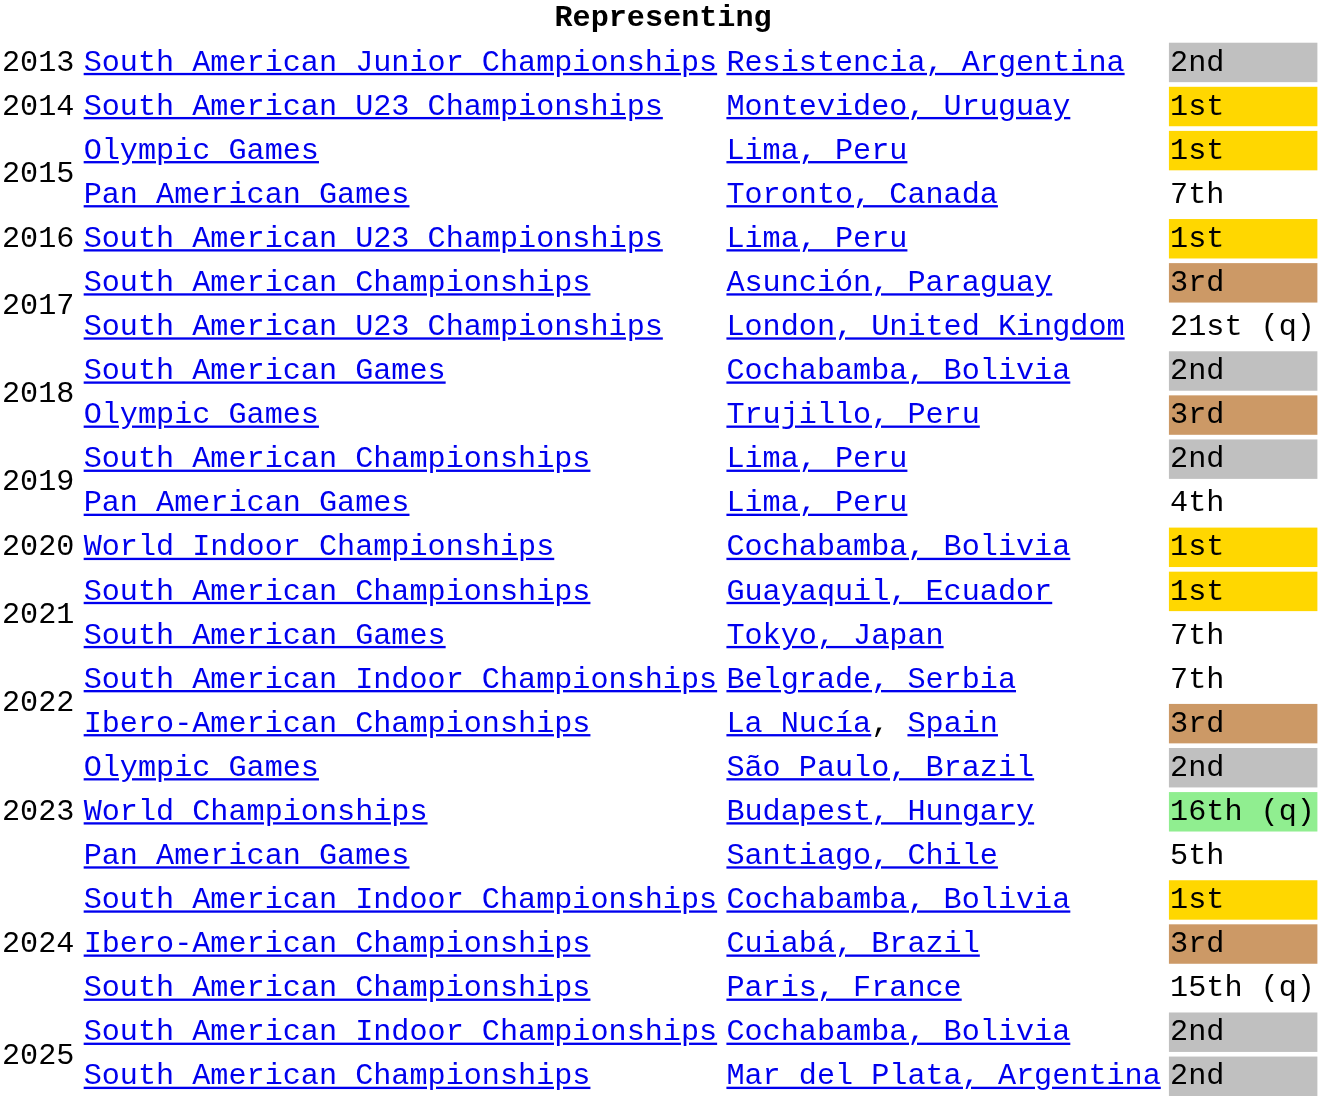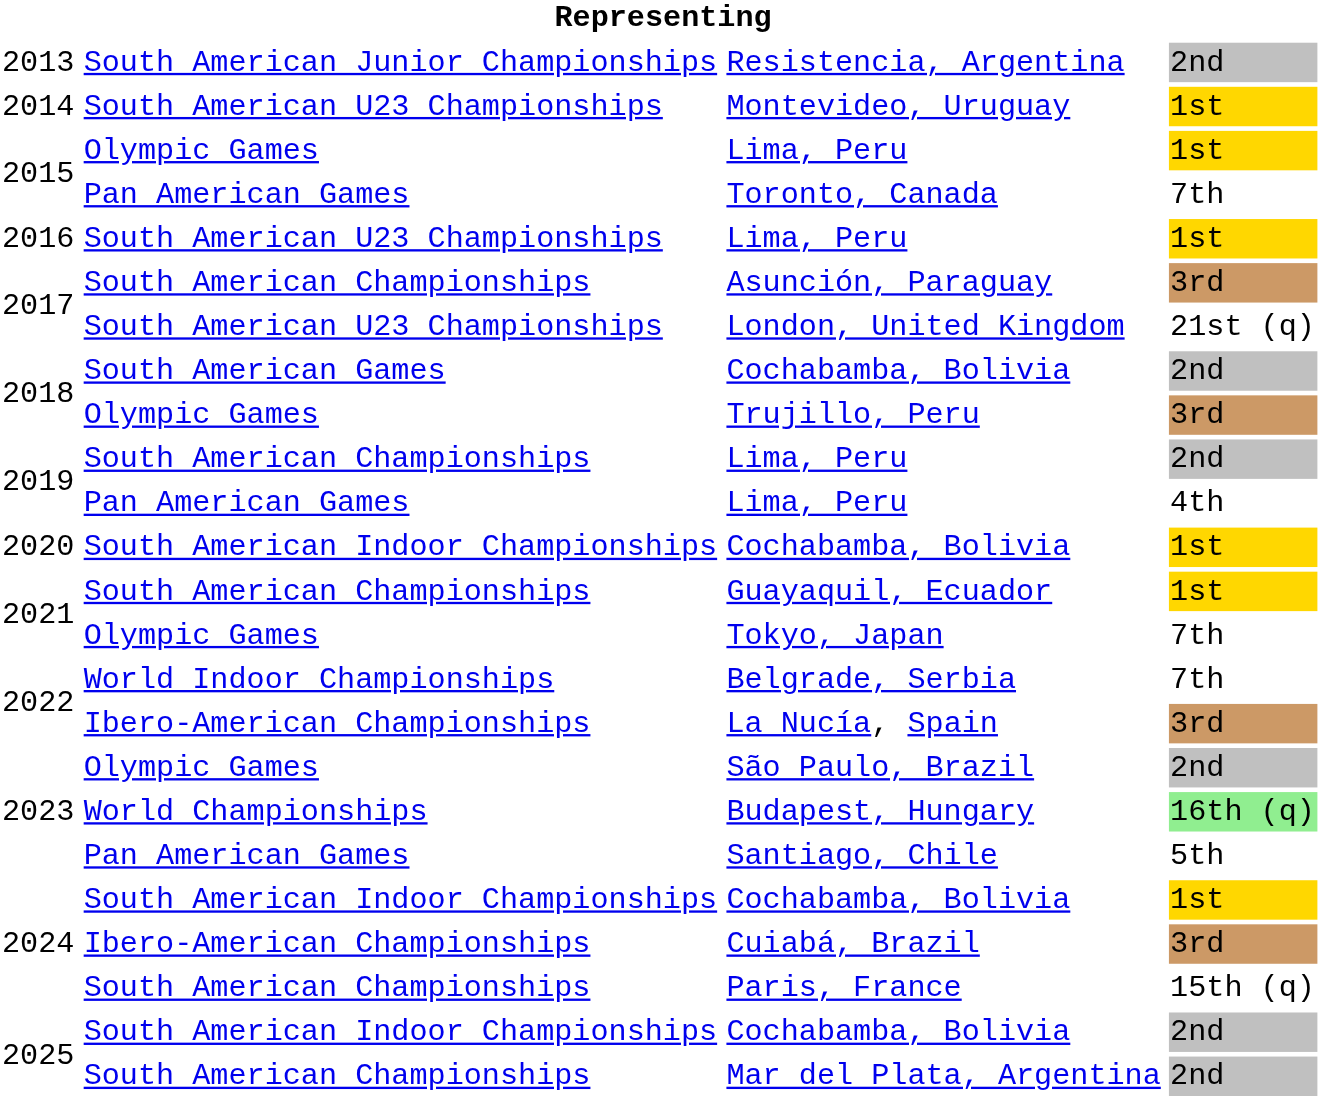 <table>
 <tr>
 <th colspan="5">Representing </th>
 </tr>
 <tr>
 <td>2013</td>
 <td><a href='#'>South American Junior Championships</a></td>
 <td><a href='#'>Resistencia, Argentina</a></td>
 <td bgcolor=silver>2nd</td>
 <td></td>
 </tr>
 <tr>
 <td>2014</td>
 <td><a href='#'>South American U23 Championships</a></td>
 <td><a href='#'>Montevideo, Uruguay</a></td>
 <td bgcolor=gold>1st</td>
 <td><a href='#'></a></td>
 </tr>
 <tr>
 <td rowspan=2>2015</td>
 <td><a href='#'>Olympic Games</a></td>
 <td><a href='#'>Lima, Peru</a></td>
 <td bgcolor=gold>1st</td>
 <td><a href='#'></a></td>
 </tr>
 <tr>
 <td><a href='#'>Pan American Games</a></td>
 <td><a href='#'>Toronto, Canada</a></td>
 <td>7th</td>
 <td><a href='#'></a></td>
 </tr>
 <tr>
 <td>2016</td>
 <td><a href='#'>South American U23 Championships</a></td>
 <td><a href='#'>Lima, Peru</a></td>
 <td bgcolor=gold>1st</td>
 <td><a href='#'></a></td>
 </tr>
 <tr>
 <td rowspan=2>2017</td>
 <td><a href='#'>South American Championships</a></td>
 <td><a href='#'>Asunción, Paraguay</a></td>
 <td bgcolor=cc9966>3rd</td>
 <td><a href='#'></a></td>
 </tr>
 <tr>
 <td><a href='#'>South American U23 Championships</a></td>
 <td><a href='#'>London, United Kingdom</a></td>
 <td>21st (q)</td>
 <td><a href='#'></a></td>
 </tr>
 <tr>
 <td rowspan=2>2018</td>
 <td><a href='#'>South American Games</a></td>
 <td><a href='#'>Cochabamba, Bolivia</a></td>
 <td bgcolor=silver>2nd</td>
 <td><a href='#'></a></td>
 </tr>
 <tr>
 <td><a href='#'>Olympic Games</a></td>
 <td><a href='#'>Trujillo, Peru</a></td>
 <td bgcolor=cc9966>3rd</td>
 <td><a href='#'></a></td>
 </tr>
 <tr>
 <td rowspan=2>2019</td>
 <td><a href='#'>South American Championships</a></td>
 <td><a href='#'>Lima, Peru</a></td>
 <td bgcolor=silver>2nd</td>
 <td><a href='#'></a></td>
 </tr>
 <tr>
 <td><a href='#'>Pan American Games</a></td>
 <td><a href='#'>Lima, Peru</a></td>
 <td>4th</td>
 <td><a href='#'></a></td>
 </tr>
 <tr>
 <td>2020</td>
-<td><a href='#'>World Indoor Championships</a></td>
+<td><a href='#'>South American Indoor Championships</a></td>
 <td><a href='#'>Cochabamba, Bolivia</a></td>
 <td bgcolor=gold>1st</td>
 <td><a href='#'></a></td>
 </tr>
 <tr>
 <td rowspan=2>2021</td>
 <td><a href='#'>South American Championships</a></td>
 <td><a href='#'>Guayaquil, Ecuador</a></td>
 <td bgcolor=gold>1st</td>
 <td><a href='#'></a></td>
 </tr>
 <tr>
-<td><a href='#'>South American Games</a></td>
+<td><a href='#'>Olympic Games</a></td>
 <td><a href='#'>Tokyo, Japan</a></td>
 <td>7th</td>
 <td><a href='#'></a></td>
 </tr>
 <tr>
 <td rowspan=2>2022</td>
-<td><a href='#'>South American Indoor Championships</a></td>
+<td><a href='#'>World Indoor Championships</a></td>
 <td><a href='#'>Belgrade, Serbia</a></td>
 <td>7th</td>
 <td><a href='#'></a></td>
 </tr>
 <tr>
 <td><a href='#'>Ibero-American Championships</a></td>
 <td><a href='#'>La Nucía</a>, <a href='#'>Spain</a></td>
 <td bgcolor=cc9966>3rd</td>
 <td><a href='#'></a></td>
 </tr>
 <tr>
 <td rowspan=3>2023</td>
 <td><a href='#'>Olympic Games</a></td>
 <td><a href='#'>São Paulo, Brazil</a></td>
 <td bgcolor=silver>2nd</td>
 <td><a href='#'></a></td>
 </tr>
 <tr>
 <td><a href='#'>World Championships</a></td>
 <td><a href='#'>Budapest, Hungary</a></td>
 <td style="background: lightgreen;">16th (q)</td>
 <td><a href='#'></a></td>
 </tr>
 <tr>
 <td><a href='#'>Pan American Games</a></td>
 <td><a href='#'>Santiago, Chile</a></td>
 <td>5th</td>
 <td><a href='#'></a></td>
 </tr>
 <tr>
 <td rowspan=3>2024</td>
 <td><a href='#'>South American Indoor Championships</a></td>
 <td><a href='#'>Cochabamba, Bolivia</a></td>
 <td bgcolor=gold>1st</td>
 <td><a href='#'></a></td>
 </tr>
 <tr>
 <td><a href='#'>Ibero-American Championships</a></td>
 <td><a href='#'>Cuiabá, Brazil</a></td>
 <td bgcolor=cc9966>3rd</td>
 <td><a href='#'></a></td>
 </tr>
 <tr>
 <td><a href='#'>South American Championships</a></td>
 <td><a href='#'>Paris, France</a></td>
 <td>15th (q)</td>
 <td><a href='#'></a></td>
 </tr>
 <tr>
 <td rowspan=2>2025</td>
 <td><a href='#'>South American Indoor Championships</a></td>
 <td><a href='#'>Cochabamba, Bolivia</a></td>
 <td bgcolor=silver>2nd</td>
 <td><a href='#'></a></td>
 </tr>
 <tr>
 <td><a href='#'>South American Championships</a></td>
 <td><a href='#'>Mar del Plata, Argentina</a></td>
 <td bgcolor=silver>2nd</td>
 <td><a href='#'></a></td>
 </tr>
 </table>
